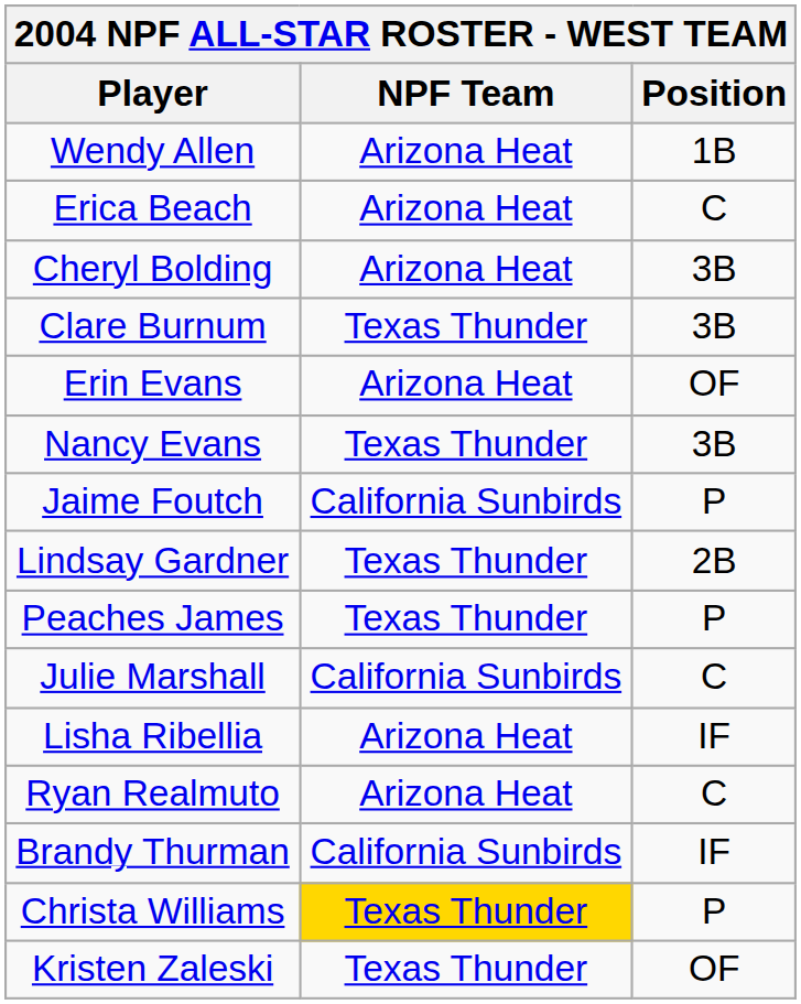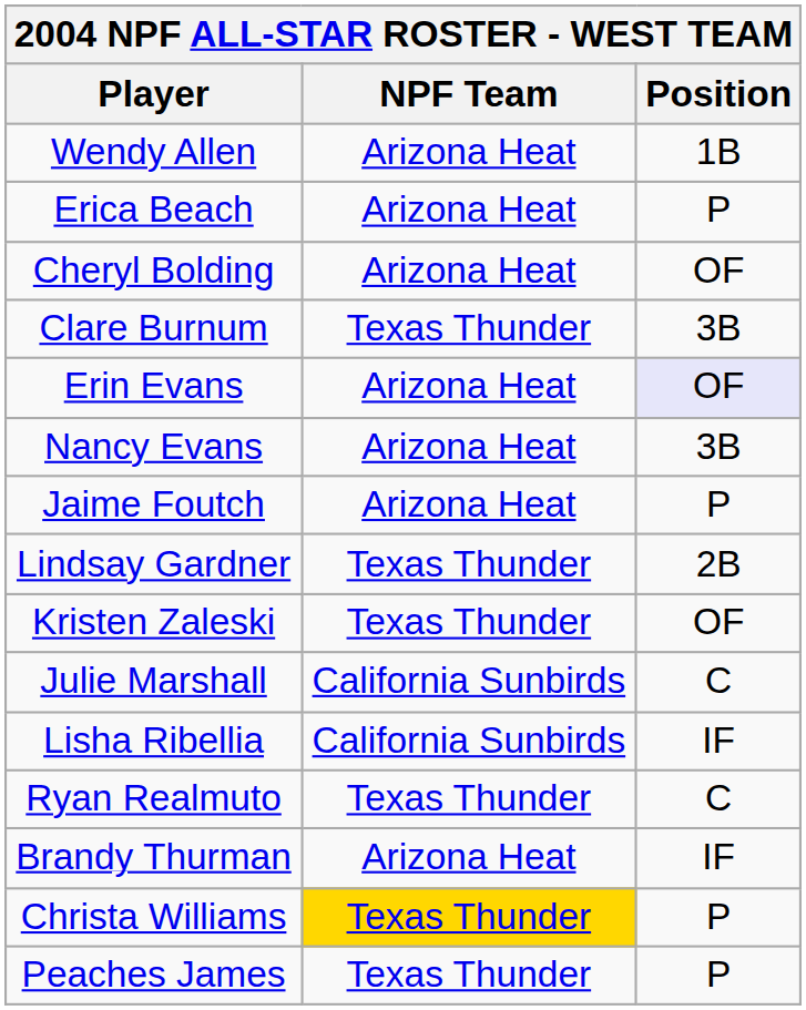 <table class="wikitable" style="text-align:center">
 <tr>
 <th colspan=3>2004 NPF <a href='#'>ALL-STAR</a> ROSTER - WEST TEAM</th>
 </tr>
 <tr>
 <th>Player</th>
 <th>NPF Team</th>
 <th>Position</th>
 </tr>
 <tr>
 <td><a href='#'>Wendy Allen</a></td>
 <td><a href='#'>Arizona Heat</a></td>
 <td>1B</td>
 </tr>
 <tr>
 <td><a href='#'>Erica Beach</a></td>
 <td><a href='#'>Arizona Heat</a></td>
-<td>C</td>
+<td>P</td>
 </tr>
 <tr>
 <td><a href='#'>Cheryl Bolding</a></td>
 <td><a href='#'>Arizona Heat</a></td>
-<td>3B</td>
+<td>OF</td>
 </tr>
 <tr>
 <td><a href='#'>Clare Burnum</a></td>
 <td><a href='#'>Texas Thunder</a></td>
 <td>3B</td>
 </tr>
 <tr>
 <td><a href='#'>Erin Evans</a></td>
 <td><a href='#'>Arizona Heat</a></td>
-<td>OF</td>
+<td style="background: lavender;">OF</td>
 </tr>
 <tr>
 <td><a href='#'>Nancy Evans</a></td>
-<td><a href='#'>Texas Thunder</a></td>
+<td><a href='#'>Arizona Heat</a></td>
 <td>3B</td>
 </tr>
 <tr>
 <td><a href='#'>Jaime Foutch</a></td>
-<td><a href='#'>California Sunbirds</a></td>
+<td><a href='#'>Arizona Heat</a></td>
 <td>P</td>
 </tr>
 <tr>
 <td><a href='#'>Lindsay Gardner</a></td>
 <td><a href='#'>Texas Thunder</a></td>
 <td>2B</td>
 </tr>
 <tr>
-<td><a href='#'>Peaches James</a></td>
+<td><a href='#'>Kristen Zaleski</a></td>
 <td><a href='#'>Texas Thunder</a></td>
-<td>P</td>
+<td>OF</td>
 </tr>
 <tr>
 <td><a href='#'>Julie Marshall</a></td>
 <td><a href='#'>California Sunbirds</a></td>
 <td>C</td>
 </tr>
 <tr>
 <td><a href='#'>Lisha Ribellia</a></td>
-<td><a href='#'>Arizona Heat</a></td>
+<td><a href='#'>California Sunbirds</a></td>
 <td>IF</td>
 </tr>
 <tr>
 <td><a href='#'>Ryan Realmuto</a></td>
-<td><a href='#'>Arizona Heat</a></td>
+<td><a href='#'>Texas Thunder</a></td>
 <td>C</td>
 </tr>
 <tr>
 <td><a href='#'>Brandy Thurman</a></td>
-<td><a href='#'>California Sunbirds</a></td>
+<td><a href='#'>Arizona Heat</a></td>
 <td>IF</td>
 </tr>
 <tr>
 <td><a href='#'>Christa Williams</a></td>
 <td style="background: gold;"><a href='#'>Texas Thunder</a></td>
 <td>P</td>
 </tr>
 <tr>
-<td><a href='#'>Kristen Zaleski</a></td>
+<td><a href='#'>Peaches James</a></td>
 <td><a href='#'>Texas Thunder</a></td>
-<td>OF</td>
+<td>P</td>
 </tr>
 </table>
